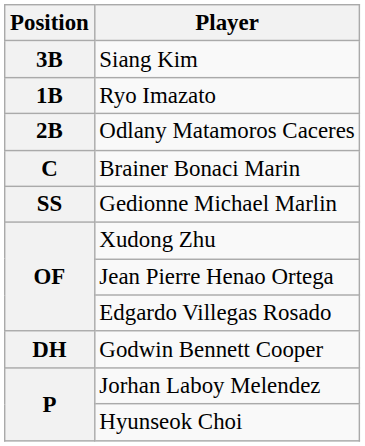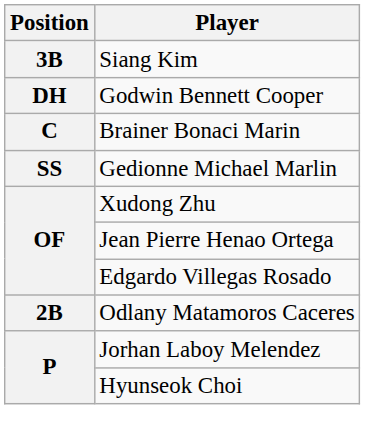 <table class = wikitable>
 <tr>
 <th>Position</th>
 <th>Player</th>
 </tr>
 <tr>
 <th>3B</th>
 <td> Siang Kim</td>
 </tr>
 <tr>
-<th>1B</th>
-<td> Ryo Imazato</td>
-</tr>
-<tr>
-<th>2B</th>
-<td> Odlany Matamoros Caceres</td>
+<th>DH</th>
+<td> Godwin Bennett Cooper</td>
 </tr>
 <tr>
 <th>C</th>
 <td> Brainer Bonaci Marin</td>
 </tr>
 <tr>
 <th>SS</th>
 <td> Gedionne Michael Marlin</td>
 </tr>
 <tr>
 <th rowspan=3>OF</th>
 <td> Xudong Zhu</td>
 </tr>
 <tr>
 <td> Jean Pierre Henao Ortega</td>
 </tr>
 <tr>
 <td> Edgardo Villegas Rosado</td>
 </tr>
 <tr>
-<th>DH</th>
-<td> Godwin Bennett Cooper</td>
+<th>2B</th>
+<td> Odlany Matamoros Caceres</td>
 </tr>
 <tr>
 <th rowspan=2>P</th>
 <td> Jorhan Laboy Melendez</td>
 </tr>
 <tr>
 <td> Hyunseok Choi</td>
 </tr>
 </table>
